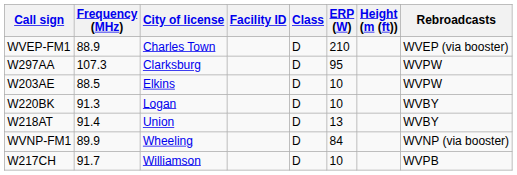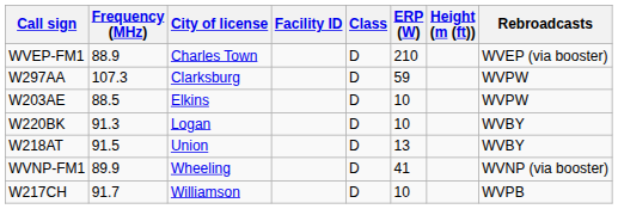 <table class="wikitable sortable">
 <tr>
 <th><a href='#'>Call sign</a></th>
 <th data-sort-type="number"><a href='#'>Frequency</a><br>(<a href='#'>MHz</a>)</th>
 <th><a href='#'>City of license</a></th>
 <th data-sort-type="number"><a href='#'>Facility ID</a></th>
 <th><a href='#'>Class</a></th>
 <th data-sort-type="number"><a href='#'>ERP</a><br>(<a href='#'>W</a>)</th>
 <th data-sort-type="number"><a href='#'>Height</a><br>(<a href='#'>m</a> (<a href='#'>ft</a>))</th>
 <th>Rebroadcasts</th>
 </tr>
 <tr>
 <td>WVEP-FM1</td>
 <td>88.9</td>
 <td><a href='#'>Charles Town</a></td>
 <td></td>
 <td>D</td>
 <td>210</td>
 <td></td>
 <td>WVEP (via booster)</td>
 </tr>
 <tr>
 <td>W297AA</td>
 <td>107.3</td>
 <td><a href='#'>Clarksburg</a></td>
 <td></td>
 <td>D</td>
-<td>95</td>
+<td>59</td>
 <td></td>
 <td>WVPW</td>
 </tr>
 <tr>
 <td>W203AE</td>
 <td>88.5</td>
 <td><a href='#'>Elkins</a></td>
 <td></td>
 <td>D</td>
 <td>10</td>
 <td></td>
 <td>WVPW</td>
 </tr>
 <tr>
 <td>W220BK</td>
 <td>91.3</td>
 <td><a href='#'>Logan</a></td>
 <td></td>
 <td>D</td>
 <td>10</td>
 <td></td>
 <td>WVBY</td>
 </tr>
 <tr>
 <td>W218AT</td>
-<td>91.4</td>
+<td>91.5</td>
 <td><a href='#'>Union</a></td>
 <td></td>
 <td>D</td>
 <td>13</td>
 <td></td>
 <td>WVBY</td>
 </tr>
 <tr>
 <td>WVNP-FM1</td>
 <td>89.9</td>
 <td><a href='#'>Wheeling</a></td>
 <td></td>
 <td>D</td>
-<td>84</td>
+<td>41</td>
 <td></td>
 <td>WVNP (via booster)</td>
 </tr>
 <tr>
 <td>W217CH</td>
 <td>91.7</td>
 <td><a href='#'>Williamson</a></td>
 <td></td>
 <td>D</td>
 <td>10</td>
 <td></td>
 <td>WVPB</td>
 </tr>
 </table>
